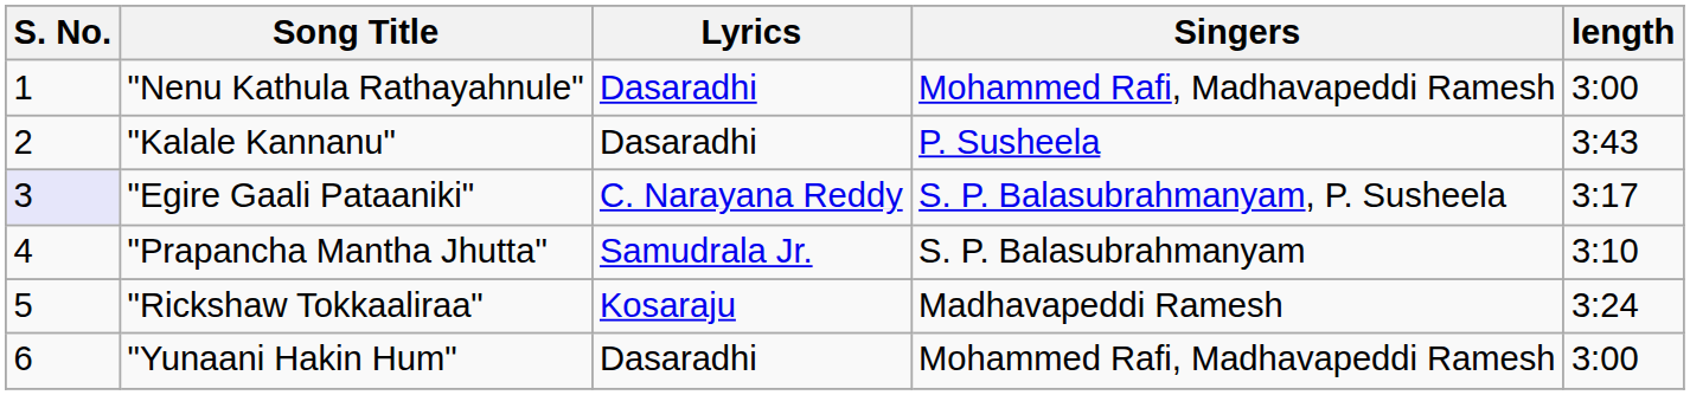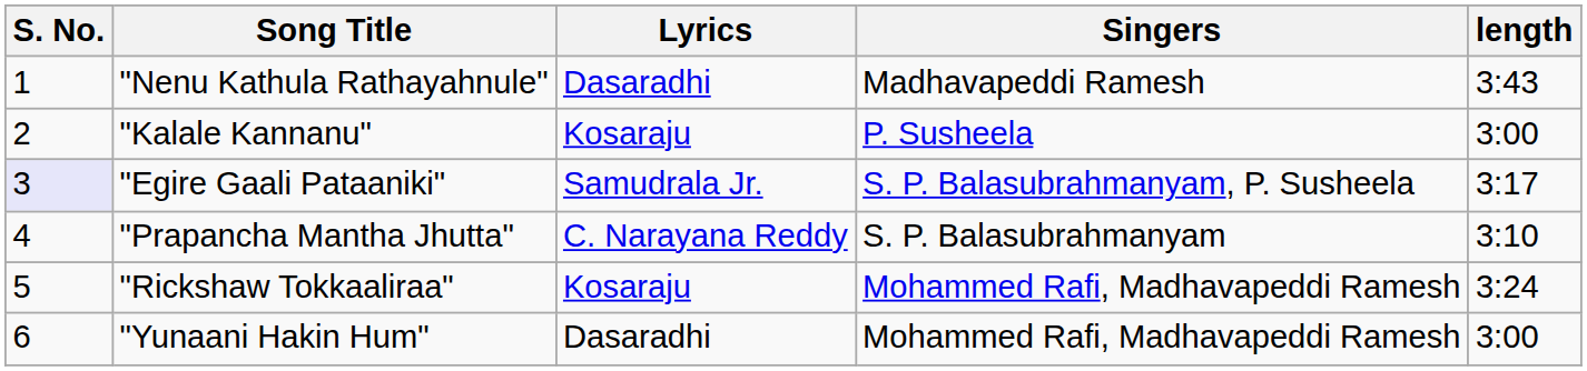 <table class="wikitable">
 <tr>
 <th>S. No.</th>
 <th>Song Title</th>
 <th>Lyrics</th>
 <th>Singers</th>
 <th>length</th>
 </tr>
 <tr>
 <td>1</td>
 <td>"Nenu Kathula Rathayahnule"</td>
 <td><a href='#'>Dasaradhi</a></td>
-<td><a href='#'>Mohammed Rafi</a>, Madhavapeddi Ramesh</td>
-<td>3:00</td>
+<td>Madhavapeddi Ramesh</td>
+<td>3:43</td>
 </tr>
 <tr>
 <td>2</td>
 <td>"Kalale Kannanu"</td>
-<td>Dasaradhi</td>
+<td><a href='#'>Kosaraju</a></td>
 <td><a href='#'>P. Susheela</a></td>
-<td>3:43</td>
+<td>3:00</td>
 </tr>
 <tr>
 <td style="background: lavender;">3</td>
 <td>"Egire Gaali Pataaniki"</td>
-<td><a href='#'>C. Narayana Reddy</a></td>
+<td><a href='#'>Samudrala Jr.</a></td>
 <td><a href='#'>S. P. Balasubrahmanyam</a>, P. Susheela</td>
 <td>3:17</td>
 </tr>
 <tr>
 <td>4</td>
 <td>"Prapancha Mantha Jhutta"</td>
-<td><a href='#'>Samudrala Jr.</a></td>
+<td><a href='#'>C. Narayana Reddy</a></td>
 <td>S. P. Balasubrahmanyam</td>
 <td>3:10</td>
 </tr>
 <tr>
 <td>5</td>
 <td>"Rickshaw Tokkaaliraa"</td>
 <td><a href='#'>Kosaraju</a></td>
-<td>Madhavapeddi Ramesh</td>
+<td><a href='#'>Mohammed Rafi</a>, Madhavapeddi Ramesh</td>
 <td>3:24</td>
 </tr>
 <tr>
 <td>6</td>
 <td>"Yunaani Hakin Hum"</td>
 <td>Dasaradhi</td>
 <td>Mohammed Rafi, Madhavapeddi Ramesh</td>
 <td>3:00</td>
 </tr>
 </table>
